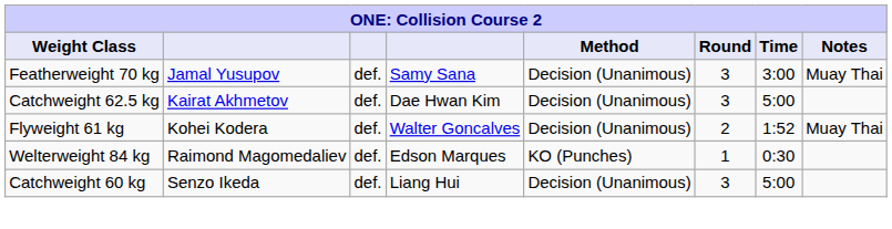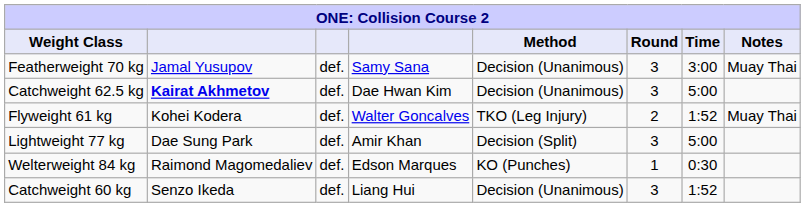 <table class="wikitable" style="font-size: 80%;">
 <tr>
 <th colspan="8" style="background-color: #ccf; color: #000080; text-align: center;"><strong>ONE: Collision Course 2</strong></th>
 </tr>
 <tr>
 <th colspan="1" style="background-color: #E6E8FA; color: #000000; text-align: center;">Weight Class</th>
 <th colspan="1" style="background-color: #E6E8FA; color: #000000; text-align: center;"></th>
 <th colspan="1" style="background-color: #E6E8FA; color: #000000; text-align: center;"></th>
 <th colspan="1" style="background-color: #E6E8FA; color: #000000; text-align: center;"></th>
 <th colspan="1" style="background-color: #E6E8FA; color: #000000; text-align: center;">Method</th>
 <th colspan="1" style="background-color: #E6E8FA; color: #000000; text-align: center;">Round</th>
 <th colspan="1" style="background-color: #E6E8FA; color: #000000; text-align: center;">Time</th>
 <th colspan="1" style="background-color: #E6E8FA; color: #000000; text-align: center;">Notes</th>
 </tr>
 <tr>
 <td>Featherweight 70 kg</td>
 <td> <a href='#'>Jamal Yusupov</a></td>
 <td>def.</td>
 <td> <a href='#'>Samy Sana</a></td>
 <td>Decision (Unanimous)</td>
 <td align=center>3</td>
 <td align=center>3:00</td>
 <td>Muay Thai</td>
 </tr>
 <tr>
 <td>Catchweight 62.5 kg</td>
-<td> <a href='#'>Kairat Akhmetov</a></td>
+<td><strong> <a href='#'>Kairat Akhmetov</a></strong></td>
 <td>def.</td>
 <td> Dae Hwan Kim</td>
 <td>Decision (Unanimous)</td>
 <td align=center>3</td>
 <td align=center>5:00</td>
 <td></td>
 </tr>
 <tr>
 <td>Flyweight 61 kg</td>
 <td> Kohei Kodera</td>
 <td>def.</td>
 <td> <a href='#'>Walter Goncalves</a></td>
-<td>Decision (Unanimous)</td>
+<td>TKO (Leg Injury)</td>
 <td align=center>2</td>
 <td align=center>1:52</td>
 <td>Muay Thai</td>
+</tr>
+<tr>
+<td>Lightweight 77 kg</td>
+<td> Dae Sung Park</td>
+<td>def.</td>
+<td> Amir Khan</td>
+<td>Decision (Split)</td>
+<td align=center>3</td>
+<td align=center>5:00</td>
+<td></td>
 </tr>
 <tr>
 <td>Welterweight 84 kg</td>
 <td> Raimond Magomedaliev</td>
 <td>def.</td>
 <td> Edson Marques</td>
 <td>KO (Punches)</td>
 <td align=center>1</td>
 <td align=center>0:30</td>
 <td></td>
 </tr>
 <tr>
 <td>Catchweight 60 kg</td>
 <td> Senzo Ikeda</td>
 <td>def.</td>
 <td> Liang Hui</td>
 <td>Decision (Unanimous)</td>
 <td align=center>3</td>
-<td align=center>5:00</td>
+<td align=center>1:52</td>
 <td></td>
 </tr>
 </table>
